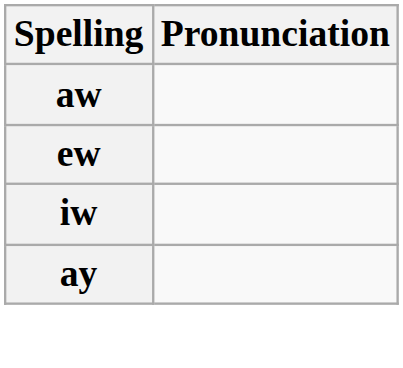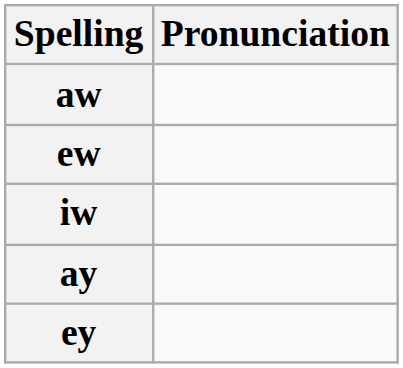 <table class="wikitable" style=text-align:center>
 <tr>
 <th>Spelling</th>
 <th>Pronunciation</th>
 </tr>
 <tr>
 <th><strong>aw</strong></th>
 <td></td>
 </tr>
 <tr>
 <th><strong>ew</strong></th>
 <td></td>
 </tr>
 <tr>
 <th><strong>iw</strong></th>
 <td></td>
 </tr>
 <tr>
 <th><strong>ay</strong></th>
 <td></td>
 </tr>
+<tr>
+<th><strong>ey</strong></th>
+<td></td>
+</tr>
 </table>
